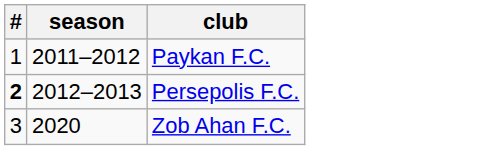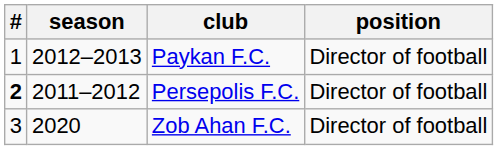 <table class="wikitable">
 <tr>
 <th>#</th>
 <th>season</th>
 <th>club</th>
+<th>position</th>
 </tr>
 <tr>
 <td>1</td>
-<td>2011–2012</td>
+<td>2012–2013</td>
 <td><a href='#'>Paykan F.C.</a></td>
+<td>Director of football</td>
 </tr>
 <tr>
 <td><strong>2</strong></td>
-<td>2012–2013</td>
+<td>2011–2012</td>
 <td><a href='#'>Persepolis F.C.</a></td>
+<td>Director of football</td>
 </tr>
 <tr>
 <td>3</td>
 <td>2020</td>
 <td><a href='#'>Zob Ahan F.C.</a></td>
+<td>Director of football</td>
 </tr>
 </table>
